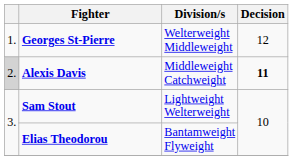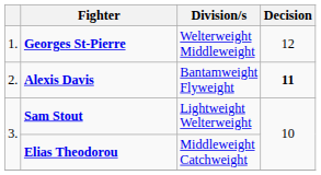 <table class=wikitable>
 <tr>
 <th></th>
 <th width=180>Fighter</th>
 <th>Division/s</th>
 <th>Decision</th>
 </tr>
 <tr>
 <td>1.</td>
 <td> <strong><a href='#'>Georges St-Pierre</a></strong></td>
 <td><a href='#'>Welterweight</a><br> <a href='#'>Middleweight</a></td>
 <td style="text-align:center;">12</td>
 </tr>
 <tr>
-<td rowspan=1 style="background: lightgrey;">2.</td>
+<td rowspan=1>2.</td>
 <td> <strong><a href='#'>Alexis Davis</a></strong></td>
-<td><a href='#'>Middleweight</a><br> <a href='#'>Catchweight</a></td>
+<td><a href='#'>Bantamweight</a><br> <a href='#'>Flyweight</a></td>
 <td rowspan=1 style="text-align:center;"><strong>11</strong></td>
 </tr>
 <tr>
 <td rowspan=2>3.</td>
 <td> <strong><a href='#'>Sam Stout</a></strong></td>
 <td><a href='#'>Lightweight</a><br> <a href='#'>Welterweight</a></td>
 <td rowspan=2 style="text-align:center;">10</td>
 </tr>
 <tr>
 <td> <strong><a href='#'>Elias Theodorou</a></strong></td>
-<td><a href='#'>Bantamweight</a><br> <a href='#'>Flyweight</a></td>
+<td><a href='#'>Middleweight</a><br> <a href='#'>Catchweight</a></td>
 </tr>
 <tr>
 </tr>
 </table>
